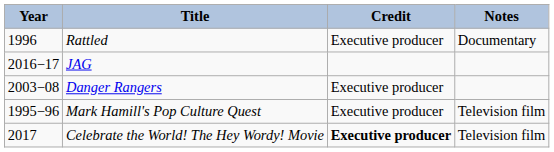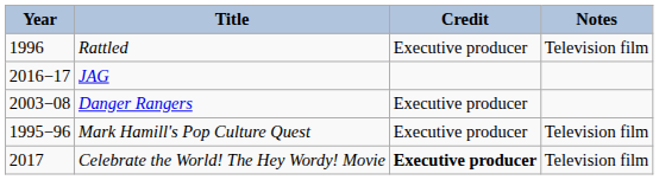 <table class="wikitable" style="font-size:95%;">
 <tr>
 <th style="background:#B0C4DE;">Year</th>
 <th style="background:#B0C4DE;">Title</th>
 <th style="background:#B0C4DE;">Credit</th>
 <th style="background:#B0C4DE;">Notes</th>
 </tr>
 <tr>
 <td>1996</td>
 <td><em>Rattled</em></td>
 <td>Executive producer</td>
-<td>Documentary</td>
+<td>Television film</td>
 </tr>
 <tr>
 <td>2016−17</td>
 <td><em><a href='#'>JAG</a></em></td>
 <td></td>
 <td></td>
 </tr>
 <tr>
 <td>2003−08</td>
 <td><em><a href='#'>Danger Rangers</a></em></td>
 <td>Executive producer</td>
 <td></td>
 </tr>
 <tr>
 <td>1995−96</td>
 <td><em>Mark Hamill's Pop Culture Quest</em></td>
 <td>Executive producer</td>
 <td>Television film</td>
 </tr>
 <tr>
 <td>2017</td>
 <td><em>Celebrate the World! The Hey Wordy! Movie</em></td>
 <td><strong>Executive producer</strong></td>
 <td>Television film</td>
 </tr>
 </table>
